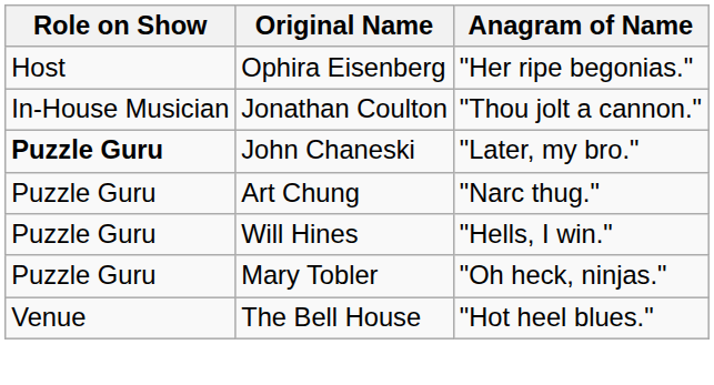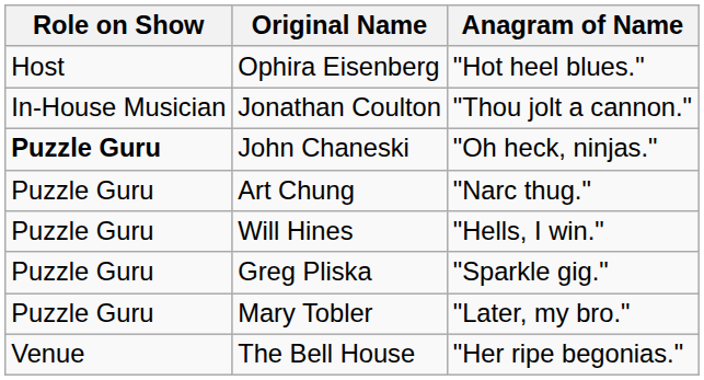 <table class="wikitable">
 <tr>
 <th>Role on Show</th>
 <th>Original Name</th>
 <th>Anagram of Name</th>
 </tr>
 <tr>
 <td>Host</td>
 <td>Ophira Eisenberg</td>
-<td>"Her ripe begonias."</td>
+<td>"Hot heel blues."</td>
 </tr>
 <tr>
 <td>In-House Musician</td>
 <td>Jonathan Coulton</td>
 <td>"Thou jolt a cannon."</td>
 </tr>
 <tr>
 <td><strong>Puzzle Guru</strong></td>
 <td>John Chaneski</td>
-<td>"Later, my bro."</td>
+<td>"Oh heck, ninjas."</td>
 </tr>
 <tr>
 <td>Puzzle Guru</td>
 <td>Art Chung</td>
 <td>"Narc thug."</td>
 </tr>
 <tr>
 <td>Puzzle Guru</td>
 <td>Will Hines</td>
 <td>"Hells, I win."</td>
 </tr>
 <tr>
 <td>Puzzle Guru</td>
+<td>Greg Pliska</td>
+<td>"Sparkle gig."</td>
+</tr>
+<tr>
+<td>Puzzle Guru</td>
 <td>Mary Tobler</td>
-<td>"Oh heck, ninjas."</td>
+<td>"Later, my bro."</td>
 </tr>
 <tr>
 <td>Venue</td>
 <td>The Bell House</td>
-<td>"Hot heel blues."</td>
+<td>"Her ripe begonias."</td>
 </tr>
 </table>
